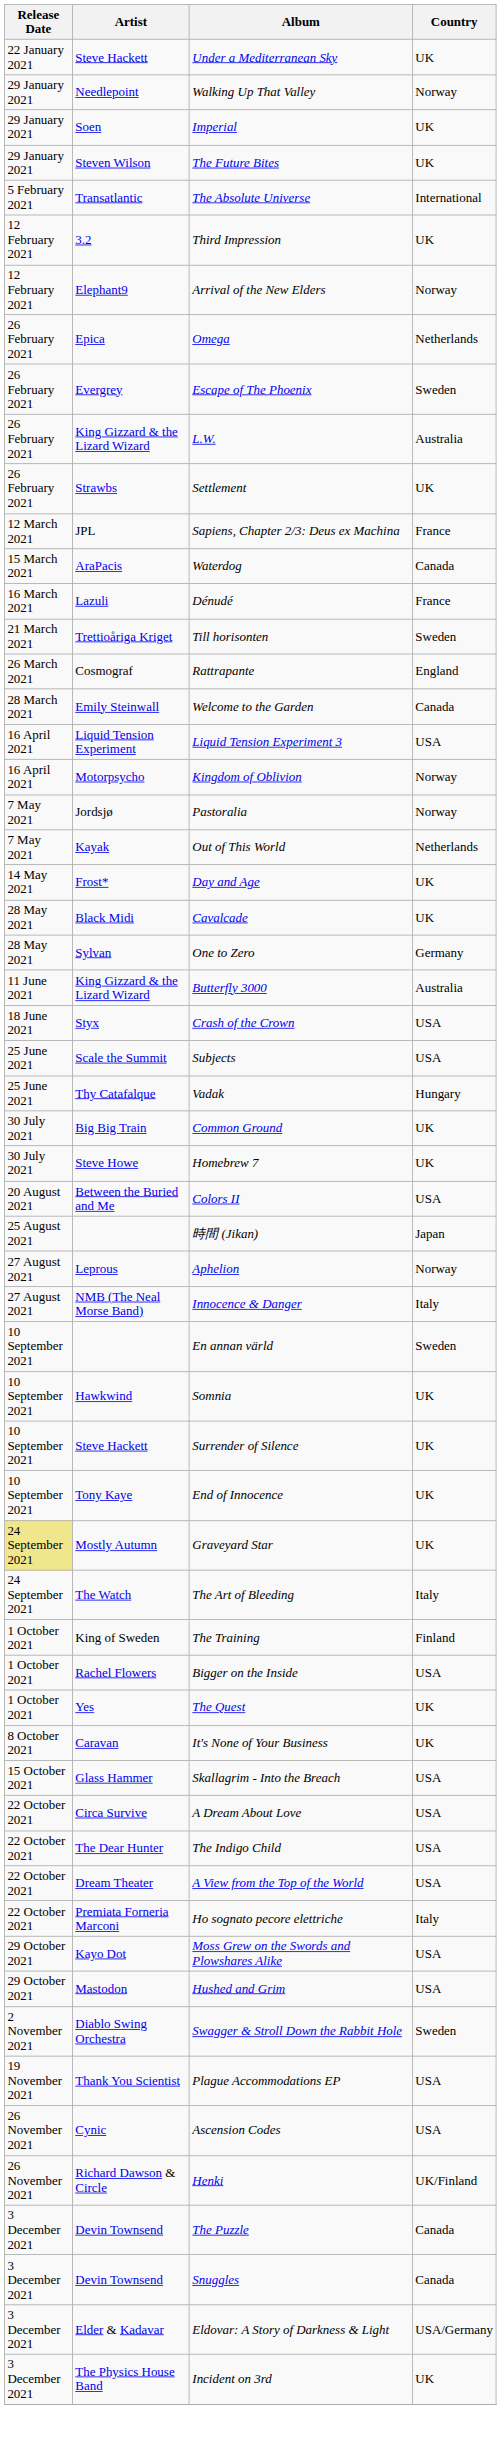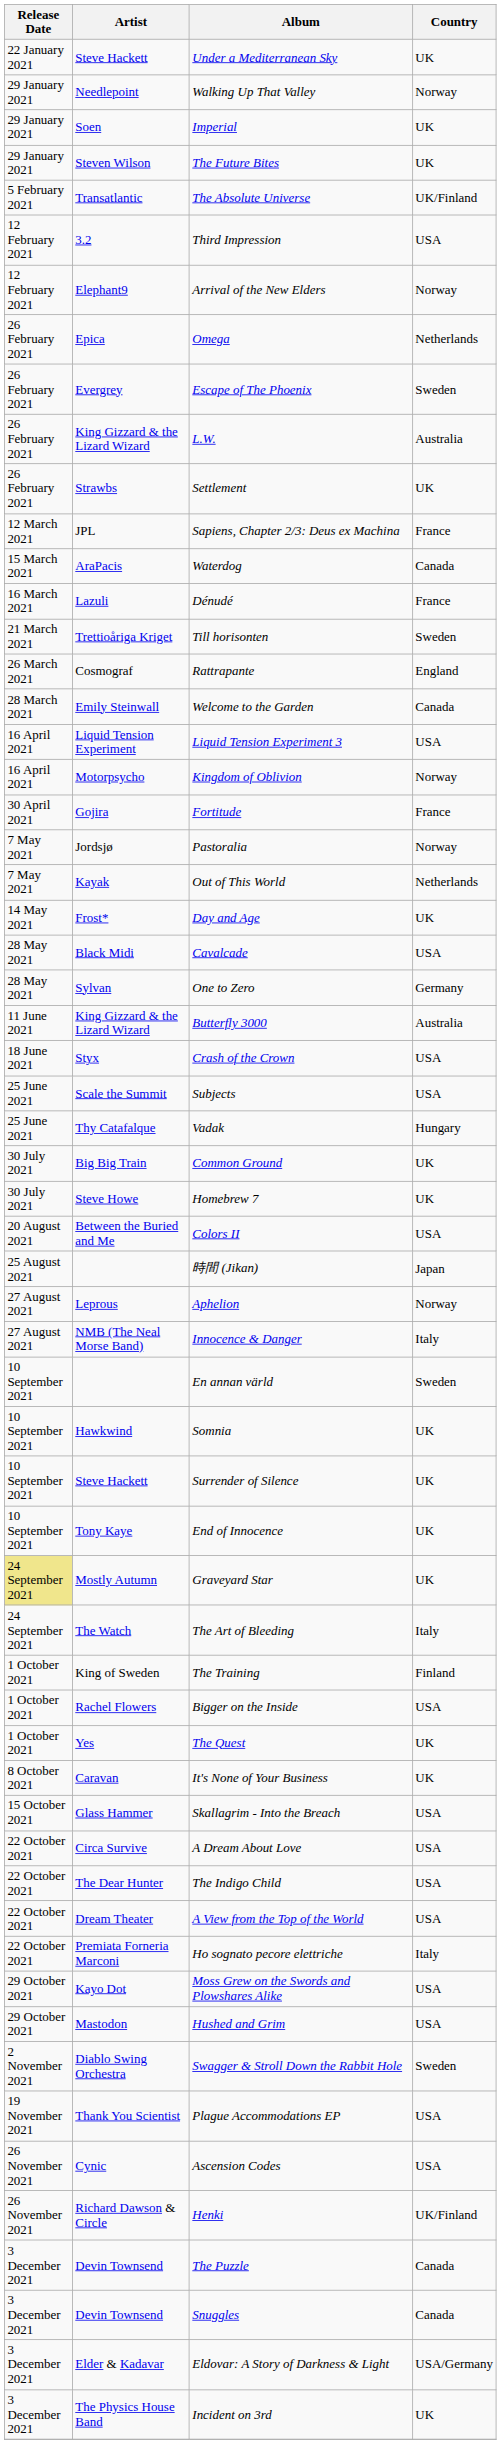 <table class="wikitable center">
 <tr>
 <th width="14%" align="center">Release Date</th>
 <th width="25%" align="center">Artist</th>
 <th width="49%" align="center">Album</th>
 <th width="12%" align="center">Country</th>
 </tr>
 <tr>
 <td>22 January 2021</td>
 <td><a href='#'>Steve Hackett</a></td>
 <td><em><a href='#'>Under a Mediterranean Sky</a></em></td>
 <td>UK</td>
 </tr>
 <tr>
 <td>29 January 2021</td>
 <td><a href='#'>Needlepoint</a></td>
 <td><em>Walking Up That Valley</em></td>
 <td>Norway</td>
 </tr>
 <tr>
 <td>29 January 2021</td>
 <td><a href='#'>Soen</a></td>
 <td><a href='#'><em>Imperial</em></a></td>
 <td>UK</td>
 </tr>
 <tr>
 <td>29 January 2021</td>
 <td><a href='#'>Steven Wilson</a></td>
 <td><em><a href='#'>The Future Bites</a></em></td>
 <td>UK</td>
 </tr>
 <tr>
 <td>5 February 2021</td>
 <td><a href='#'>Transatlantic</a></td>
 <td><em><a href='#'>The Absolute Universe</a></em></td>
-<td>International</td>
+<td>UK/Finland</td>
 </tr>
 <tr>
 <td>12 February 2021</td>
 <td><a href='#'>3.2</a></td>
 <td><em>Third Impression</em></td>
-<td>UK</td>
+<td>USA</td>
 </tr>
 <tr>
 <td>12 February 2021</td>
 <td><a href='#'>Elephant9</a></td>
 <td><em>Arrival of the New Elders</em></td>
 <td>Norway</td>
 </tr>
 <tr>
 <td>26 February 2021</td>
 <td><a href='#'>Epica</a></td>
 <td><a href='#'><em>Omega</em></a></td>
 <td>Netherlands</td>
 </tr>
 <tr>
 <td>26 February 2021</td>
 <td><a href='#'>Evergrey</a></td>
 <td><em><a href='#'>Escape of The Phoenix</a></em></td>
 <td>Sweden</td>
 </tr>
 <tr>
 <td>26 February 2021</td>
 <td><a href='#'>King Gizzard & the Lizard Wizard</a></td>
 <td><a href='#'><em>L.W.</em></a></td>
 <td>Australia</td>
 </tr>
 <tr>
 <td>26 February 2021</td>
 <td><a href='#'>Strawbs</a></td>
 <td><em>Settlement</em></td>
 <td>UK</td>
 </tr>
 <tr>
 <td>12 March 2021</td>
 <td>JPL</td>
 <td><em>Sapiens, Chapter 2/3: Deus ex Machina</em></td>
 <td>France</td>
 </tr>
 <tr>
 <td>15 March 2021</td>
 <td><a href='#'>AraPacis</a></td>
 <td><em>Waterdog</em></td>
 <td>Canada</td>
 </tr>
 <tr>
 <td>16 March 2021</td>
 <td><a href='#'>Lazuli</a></td>
 <td><em>Dénudé</em></td>
 <td>France</td>
 </tr>
 <tr>
 <td>21 March 2021</td>
 <td><a href='#'>Trettioåriga Kriget</a></td>
 <td><em>Till horisonten</em></td>
 <td>Sweden</td>
 </tr>
 <tr>
 <td>26 March 2021</td>
 <td>Cosmograf</td>
 <td><em>Rattrapante</em></td>
 <td>England</td>
 </tr>
 <tr>
 <td>28 March 2021</td>
 <td><a href='#'>Emily Steinwall</a></td>
 <td><em>Welcome to the Garden</em></td>
 <td>Canada</td>
 </tr>
 <tr>
 <td>16 April 2021</td>
 <td><a href='#'>Liquid Tension Experiment</a></td>
 <td><em><a href='#'>Liquid Tension Experiment 3</a></em></td>
 <td>USA</td>
 </tr>
 <tr>
 <td>16 April 2021</td>
 <td><a href='#'>Motorpsycho</a></td>
 <td><em><a href='#'>Kingdom of Oblivion</a></em></td>
 <td>Norway</td>
 </tr>
 <tr>
+<td>30 April 2021</td>
+<td><a href='#'>Gojira</a></td>
+<td><a href='#'><em>Fortitude</em></a></td>
+<td>France</td>
+</tr>
+<tr>
 <td>7 May 2021</td>
 <td>Jordsjø</td>
 <td><em>Pastoralia</em></td>
 <td>Norway</td>
 </tr>
 <tr>
 <td>7 May 2021</td>
 <td><a href='#'>Kayak</a></td>
 <td><em>Out of This World</em></td>
 <td>Netherlands</td>
 </tr>
 <tr>
 <td>14 May 2021</td>
 <td><a href='#'>Frost*</a></td>
 <td><a href='#'><em>Day and Age</em></a></td>
 <td>UK</td>
 </tr>
 <tr>
 <td>28 May 2021</td>
 <td><a href='#'>Black Midi</a></td>
 <td><a href='#'><em>Cavalcade</em></a></td>
-<td>UK</td>
+<td>USA</td>
 </tr>
 <tr>
 <td>28 May 2021</td>
 <td><a href='#'>Sylvan</a></td>
 <td><em>One to Zero</em></td>
 <td>Germany</td>
 </tr>
 <tr>
 <td>11 June 2021</td>
 <td><a href='#'>King Gizzard & the Lizard Wizard</a></td>
 <td><em><a href='#'>Butterfly 3000</a></em></td>
 <td>Australia</td>
 </tr>
 <tr>
 <td>18 June 2021</td>
 <td><a href='#'>Styx</a></td>
 <td><em><a href='#'>Crash of the Crown</a></em></td>
 <td>USA</td>
 </tr>
 <tr>
 <td>25 June 2021</td>
 <td><a href='#'>Scale the Summit</a></td>
 <td><em>Subjects</em></td>
 <td>USA</td>
 </tr>
 <tr>
 <td>25 June 2021</td>
 <td><a href='#'>Thy Catafalque</a></td>
 <td><em>Vadak</em></td>
 <td>Hungary</td>
 </tr>
 <tr>
 <td>30 July 2021</td>
 <td><a href='#'>Big Big Train</a></td>
 <td><a href='#'><em>Common Ground</em></a></td>
 <td>UK</td>
 </tr>
 <tr>
 <td>30 July 2021</td>
 <td><a href='#'>Steve Howe</a></td>
 <td><em>Homebrew 7</em></td>
 <td>UK</td>
 </tr>
 <tr>
 <td>20 August 2021</td>
 <td><a href='#'>Between the Buried and Me</a></td>
 <td><em><a href='#'>Colors II</a></em></td>
 <td>USA</td>
 </tr>
 <tr>
 <td>25 August 2021</td>
 <td></td>
 <td><em>時間 (Jikan)</em></td>
 <td>Japan</td>
 </tr>
 <tr>
 <td>27 August 2021</td>
 <td><a href='#'>Leprous</a></td>
 <td><a href='#'><em>Aphelion</em></a></td>
 <td>Norway</td>
 </tr>
 <tr>
 <td>27 August 2021</td>
 <td><a href='#'>NMB (The Neal Morse Band)</a></td>
 <td><em><a href='#'>Innocence & Danger</a></em></td>
 <td>Italy</td>
 </tr>
 <tr>
 <td>10 September 2021</td>
 <td></td>
 <td><em>En annan värld</em></td>
 <td>Sweden</td>
 </tr>
 <tr>
 <td>10 September 2021</td>
 <td><a href='#'>Hawkwind</a></td>
 <td><em>Somnia</em></td>
 <td>UK</td>
 </tr>
 <tr>
 <td>10 September 2021</td>
 <td><a href='#'>Steve Hackett</a></td>
 <td><em>Surrender of Silence</em></td>
 <td>UK</td>
 </tr>
 <tr>
 <td>10 September 2021</td>
 <td><a href='#'>Tony Kaye</a></td>
 <td><em>End of Innocence</em></td>
 <td>UK</td>
 </tr>
 <tr>
 <td style="background: khaki;">24 September 2021</td>
 <td><a href='#'>Mostly Autumn</a></td>
 <td><em>Graveyard Star</em></td>
 <td>UK</td>
 </tr>
 <tr>
 <td>24 September 2021</td>
 <td><a href='#'>The Watch</a></td>
 <td><em>The Art of Bleeding</em></td>
 <td>Italy</td>
 </tr>
 <tr>
 <td>1 October 2021</td>
 <td>King of Sweden</td>
 <td><em>The Training</em></td>
 <td>Finland</td>
 </tr>
 <tr>
 <td>1 October 2021</td>
 <td><a href='#'>Rachel Flowers</a></td>
 <td><em>Bigger on the Inside</em></td>
 <td>USA</td>
 </tr>
 <tr>
 <td>1 October 2021</td>
 <td><a href='#'>Yes</a></td>
 <td><a href='#'><em>The Quest</em></a></td>
 <td>UK</td>
 </tr>
 <tr>
 <td>8 October 2021</td>
 <td><a href='#'>Caravan</a></td>
 <td><em>It's None of Your Business</em></td>
 <td>UK</td>
 </tr>
 <tr>
 <td>15 October 2021</td>
 <td><a href='#'>Glass Hammer</a></td>
 <td><em>Skallagrim - Into the Breach</em></td>
 <td>USA</td>
 </tr>
 <tr>
 <td>22 October 2021</td>
 <td><a href='#'>Circa Survive</a></td>
 <td><em>A Dream About Love</em></td>
 <td>USA</td>
 </tr>
 <tr>
 <td>22 October 2021</td>
 <td><a href='#'>The Dear Hunter</a></td>
 <td><em>The Indigo Child</em></td>
 <td>USA</td>
 </tr>
 <tr>
 <td>22 October 2021</td>
 <td><a href='#'>Dream Theater</a></td>
 <td><em><a href='#'>A View from the Top of the World</a></em></td>
 <td>USA</td>
 </tr>
 <tr>
 <td>22 October 2021</td>
 <td><a href='#'>Premiata Forneria Marconi</a></td>
 <td><em>Ho sognato pecore elettriche</em></td>
 <td>Italy</td>
 </tr>
 <tr>
 <td>29 October 2021</td>
 <td><a href='#'>Kayo Dot</a></td>
 <td><em><a href='#'>Moss Grew on the Swords and Plowshares Alike</a></em></td>
 <td>USA</td>
 </tr>
 <tr>
 <td>29 October 2021</td>
 <td><a href='#'>Mastodon</a></td>
 <td><em><a href='#'>Hushed and Grim</a></em></td>
 <td>USA</td>
 </tr>
 <tr>
 <td>2 November 2021</td>
 <td><a href='#'>Diablo Swing Orchestra</a></td>
 <td><em><a href='#'>Swagger & Stroll Down the Rabbit Hole</a></em></td>
 <td>Sweden</td>
 </tr>
 <tr>
 <td>19 November 2021</td>
 <td><a href='#'>Thank You Scientist</a></td>
 <td><em>Plague Accommodations EP</em></td>
 <td>USA</td>
 </tr>
 <tr>
 <td>26 November 2021</td>
 <td><a href='#'>Cynic</a></td>
 <td><em>Ascension Codes</em></td>
 <td>USA</td>
 </tr>
 <tr>
 <td>26 November 2021</td>
 <td><a href='#'>Richard Dawson</a> & <a href='#'>Circle</a></td>
 <td><em><a href='#'>Henki</a></em></td>
 <td>UK/Finland</td>
 </tr>
 <tr>
 <td>3 December 2021</td>
 <td><a href='#'>Devin Townsend</a></td>
 <td><a href='#'><em>The Puzzle</em></a></td>
 <td>Canada</td>
 </tr>
 <tr>
 <td>3 December 2021</td>
 <td><a href='#'>Devin Townsend</a></td>
 <td><a href='#'><em>Snuggles</em></a></td>
 <td>Canada</td>
 </tr>
 <tr>
 <td>3 December 2021</td>
 <td><a href='#'>Elder</a> & <a href='#'>Kadavar</a></td>
 <td><em>Eldovar: A Story of Darkness & Light</em></td>
 <td>USA/Germany</td>
 </tr>
 <tr>
 <td>3 December 2021</td>
 <td><a href='#'>The Physics House Band</a></td>
 <td><em>Incident on 3rd</em></td>
 <td>UK</td>
 </tr>
 <tr>
 </tr>
 </table>
